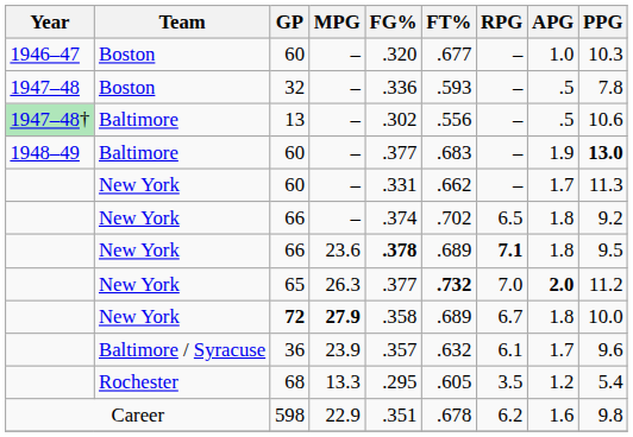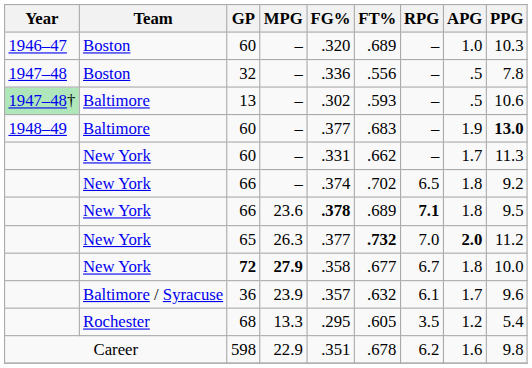 <table class="wikitable sortable" style="font-size:95%; text-align:right;">
 <tr>
 <th>Year</th>
 <th>Team</th>
 <th>GP</th>
 <th>MPG</th>
 <th>FG%</th>
 <th>FT%</th>
 <th>RPG</th>
 <th>APG</th>
 <th>PPG</th>
 </tr>
 <tr>
 <td style="text-align:left;"><a href='#'>1946–47</a></td>
 <td style="text-align:left;"><a href='#'>Boston</a></td>
 <td>60</td>
 <td>–</td>
 <td>.320</td>
-<td>.677</td>
+<td>.689</td>
 <td>–</td>
 <td>1.0</td>
 <td>10.3</td>
 </tr>
 <tr>
 <td style="text-align:left;"><a href='#'>1947–48</a></td>
 <td style="text-align:left;"><a href='#'>Boston</a></td>
 <td>32</td>
 <td>–</td>
 <td>.336</td>
-<td>.593</td>
+<td>.556</td>
 <td>–</td>
 <td>.5</td>
 <td>7.8</td>
 </tr>
 <tr>
 <td style="text-align:left; background:#afe6ba;"><a href='#'>1947–48</a>†</td>
 <td style="text-align:left;"><a href='#'>Baltimore</a></td>
 <td>13</td>
 <td>–</td>
 <td>.302</td>
-<td>.556</td>
+<td>.593</td>
 <td>–</td>
 <td>.5</td>
 <td>10.6</td>
 </tr>
 <tr>
 <td style="text-align:left;"><a href='#'>1948–49</a></td>
 <td style="text-align:left;"><a href='#'>Baltimore</a></td>
 <td>60</td>
 <td>–</td>
 <td>.377</td>
 <td>.683</td>
 <td>–</td>
 <td>1.9</td>
 <td><strong>13.0</strong></td>
 </tr>
 <tr>
 <td style="text-align:left;"></td>
 <td style="text-align:left;"><a href='#'>New York</a></td>
 <td>60</td>
 <td>–</td>
 <td>.331</td>
 <td>.662</td>
 <td>–</td>
 <td>1.7</td>
 <td>11.3</td>
 </tr>
 <tr>
 <td style="text-align:left;"></td>
 <td style="text-align:left;"><a href='#'>New York</a></td>
 <td>66</td>
 <td>–</td>
 <td>.374</td>
 <td>.702</td>
 <td>6.5</td>
 <td>1.8</td>
 <td>9.2</td>
 </tr>
 <tr>
 <td style="text-align:left;"></td>
 <td style="text-align:left;"><a href='#'>New York</a></td>
 <td>66</td>
 <td>23.6</td>
 <td><strong>.378</strong></td>
 <td>.689</td>
 <td><strong>7.1</strong></td>
 <td>1.8</td>
 <td>9.5</td>
 </tr>
 <tr>
 <td style="text-align:left;"></td>
 <td style="text-align:left;"><a href='#'>New York</a></td>
 <td>65</td>
 <td>26.3</td>
 <td>.377</td>
 <td><strong>.732</strong></td>
 <td>7.0</td>
 <td><strong>2.0</strong></td>
 <td>11.2</td>
 </tr>
 <tr>
 <td style="text-align:left;"></td>
 <td style="text-align:left;"><a href='#'>New York</a></td>
 <td><strong>72</strong></td>
 <td><strong>27.9</strong></td>
 <td>.358</td>
-<td>.689</td>
+<td>.677</td>
 <td>6.7</td>
 <td>1.8</td>
 <td>10.0</td>
 </tr>
 <tr>
 <td style="text-align:left;"></td>
 <td style="text-align:left;"><a href='#'>Baltimore</a> / <a href='#'>Syracuse</a></td>
 <td>36</td>
 <td>23.9</td>
 <td>.357</td>
 <td>.632</td>
 <td>6.1</td>
 <td>1.7</td>
 <td>9.6</td>
 </tr>
 <tr>
 <td style="text-align:left;"></td>
 <td style="text-align:left;"><a href='#'>Rochester</a></td>
 <td>68</td>
 <td>13.3</td>
 <td>.295</td>
 <td>.605</td>
 <td>3.5</td>
 <td>1.2</td>
 <td>5.4</td>
 </tr>
 <tr>
 <td style="text-align:center;" colspan="2">Career</td>
 <td>598</td>
 <td>22.9</td>
 <td>.351</td>
 <td>.678</td>
 <td>6.2</td>
 <td>1.6</td>
 <td>9.8</td>
 </tr>
 <tr>
 </tr>
 </table>
